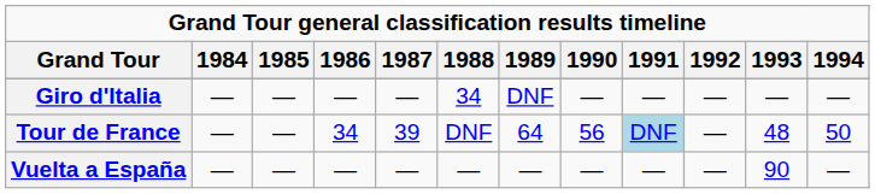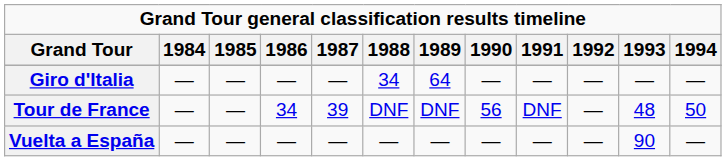 <table class="wikitable plainrowheaders">
 <tr>
 <td colspan="21" style="text-align:center;"><strong>Grand Tour general classification results timeline</strong></td>
 </tr>
 <tr>
 <th scope="col">Grand Tour</th>
 <th scope="col">1984</th>
 <th scope="col">1985</th>
 <th scope="col">1986</th>
 <th scope="col">1987</th>
 <th scope="col">1988</th>
 <th scope="col">1989</th>
 <th scope="col">1990</th>
 <th scope="col">1991</th>
 <th scope="col">1992</th>
 <th scope="col">1993</th>
 <th scope="col">1994</th>
 </tr>
 <tr style="text-align:center;">
 </tr>
 <tr style="text-align:center;">
 <th scope="row"> <a href='#'>Giro d'Italia</a></th>
 <td>—</td>
 <td>—</td>
 <td>—</td>
 <td>—</td>
 <td><a href='#'>34</a></td>
-<td><a href='#'>DNF</a></td>
+<td><a href='#'>64</a></td>
 <td>—</td>
 <td>—</td>
 <td>—</td>
 <td>—</td>
 <td>—</td>
 </tr>
 <tr style="text-align:center;">
 <th scope="row"> <a href='#'>Tour de France</a></th>
 <td>—</td>
 <td>—</td>
 <td><a href='#'>34</a></td>
 <td><a href='#'>39</a></td>
 <td><a href='#'>DNF</a></td>
-<td><a href='#'>64</a></td>
+<td><a href='#'>DNF</a></td>
 <td><a href='#'>56</a></td>
-<td style="background: lightblue;"><a href='#'>DNF</a></td>
+<td><a href='#'>DNF</a></td>
 <td>—</td>
 <td><a href='#'>48</a></td>
 <td><a href='#'>50</a></td>
 </tr>
 <tr style="text-align:center;">
 <th scope="row"> <a href='#'>Vuelta a España</a></th>
 <td>—</td>
 <td>—</td>
 <td>—</td>
 <td>—</td>
 <td>—</td>
 <td>—</td>
 <td>—</td>
 <td>—</td>
 <td>—</td>
 <td><a href='#'>90</a></td>
 <td>—</td>
 </tr>
 </table>
